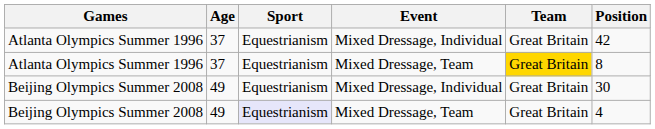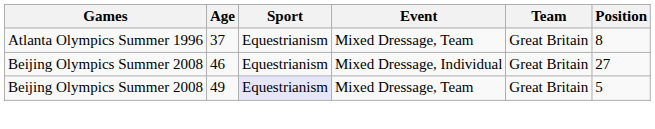 <table class="wikitable">
 <tr>
 <th>Games</th>
 <th>Age</th>
 <th>Sport</th>
 <th>Event</th>
 <th>Team</th>
 <th>Position</th>
 </tr>
 <tr>
 <td>Atlanta Olympics Summer 1996</td>
 <td>37</td>
 <td>Equestrianism</td>
-<td>Mixed Dressage, Individual</td>
+<td>Mixed Dressage, Team</td>
 <td>Great Britain</td>
-<td>42</td>
-</tr>
-<tr>
-<td>Atlanta Olympics Summer 1996</td>
-<td>37</td>
-<td>Equestrianism</td>
-<td>Mixed Dressage, Team</td>
-<td style="background: gold;">Great Britain</td>
 <td>8</td>
 </tr>
 <tr>
 <td>Beijing Olympics Summer 2008</td>
-<td>49</td>
+<td>46</td>
 <td>Equestrianism</td>
 <td>Mixed Dressage, Individual</td>
 <td>Great Britain</td>
-<td>30</td>
+<td>27</td>
 </tr>
 <tr>
 <td>Beijing Olympics Summer 2008</td>
 <td>49</td>
 <td style="background: lavender;">Equestrianism</td>
 <td>Mixed Dressage, Team</td>
 <td>Great Britain</td>
-<td>4</td>
+<td>5</td>
 </tr>
 </table>
